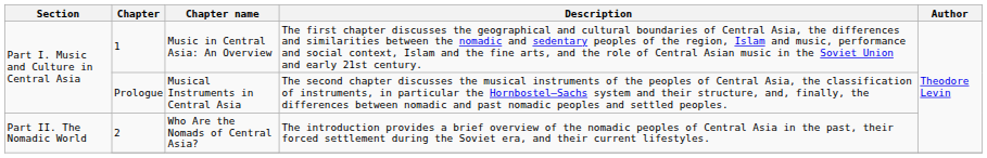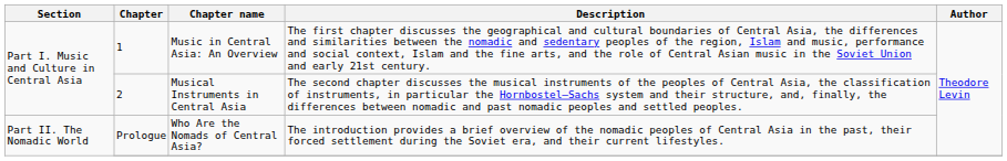 <table class="wikitable" style="text-align:left;">
 <tr>
 <th>Section</th>
 <th>Chapter</th>
 <th>Chapter name</th>
 <th>Description</th>
 <th>Author</th>
 </tr>
 <tr>
 <td rowspan="2">Part I. Music and Culture in Central Asia</td>
 <td>1</td>
 <td>Music in Central Asia: An Overview</td>
 <td>The first chapter discusses the geographical and cultural boundaries of Central Asia, the differences and similarities between the <a href='#'>nomadic</a> and <a href='#'>sedentary</a> peoples of the region, <a href='#'>Islam</a> and music, performance and social context, Islam and the fine arts, and the role of Central Asian music in the <a href='#'>Soviet Union</a> and early 21st century.</td>
 <td rowspan="3"><a href='#'>Theodore Levin</a></td>
 </tr>
 <tr>
-<td>Prologue</td>
+<td>2</td>
 <td>Musical Instruments in Central Asia</td>
 <td>The second chapter discusses the musical instruments of the peoples of Central Asia, the classification of instruments, in particular the <a href='#'>Hornbostel–Sachs</a> system and their structure, and, finally, the differences between nomadic and past nomadic peoples and settled peoples.</td>
 </tr>
 <tr>
 <td rowspan="18">Part II. The Nomadic World</td>
-<td>2</td>
+<td>Prologue</td>
 <td>Who Are the Nomads of Central Asia?</td>
 <td>The introduction provides a brief overview of the nomadic peoples of Central Asia in the past, their forced settlement during the Soviet era, and their current lifestyles.</td>
 </tr>
 <tr>
 </tr>
 </table>
